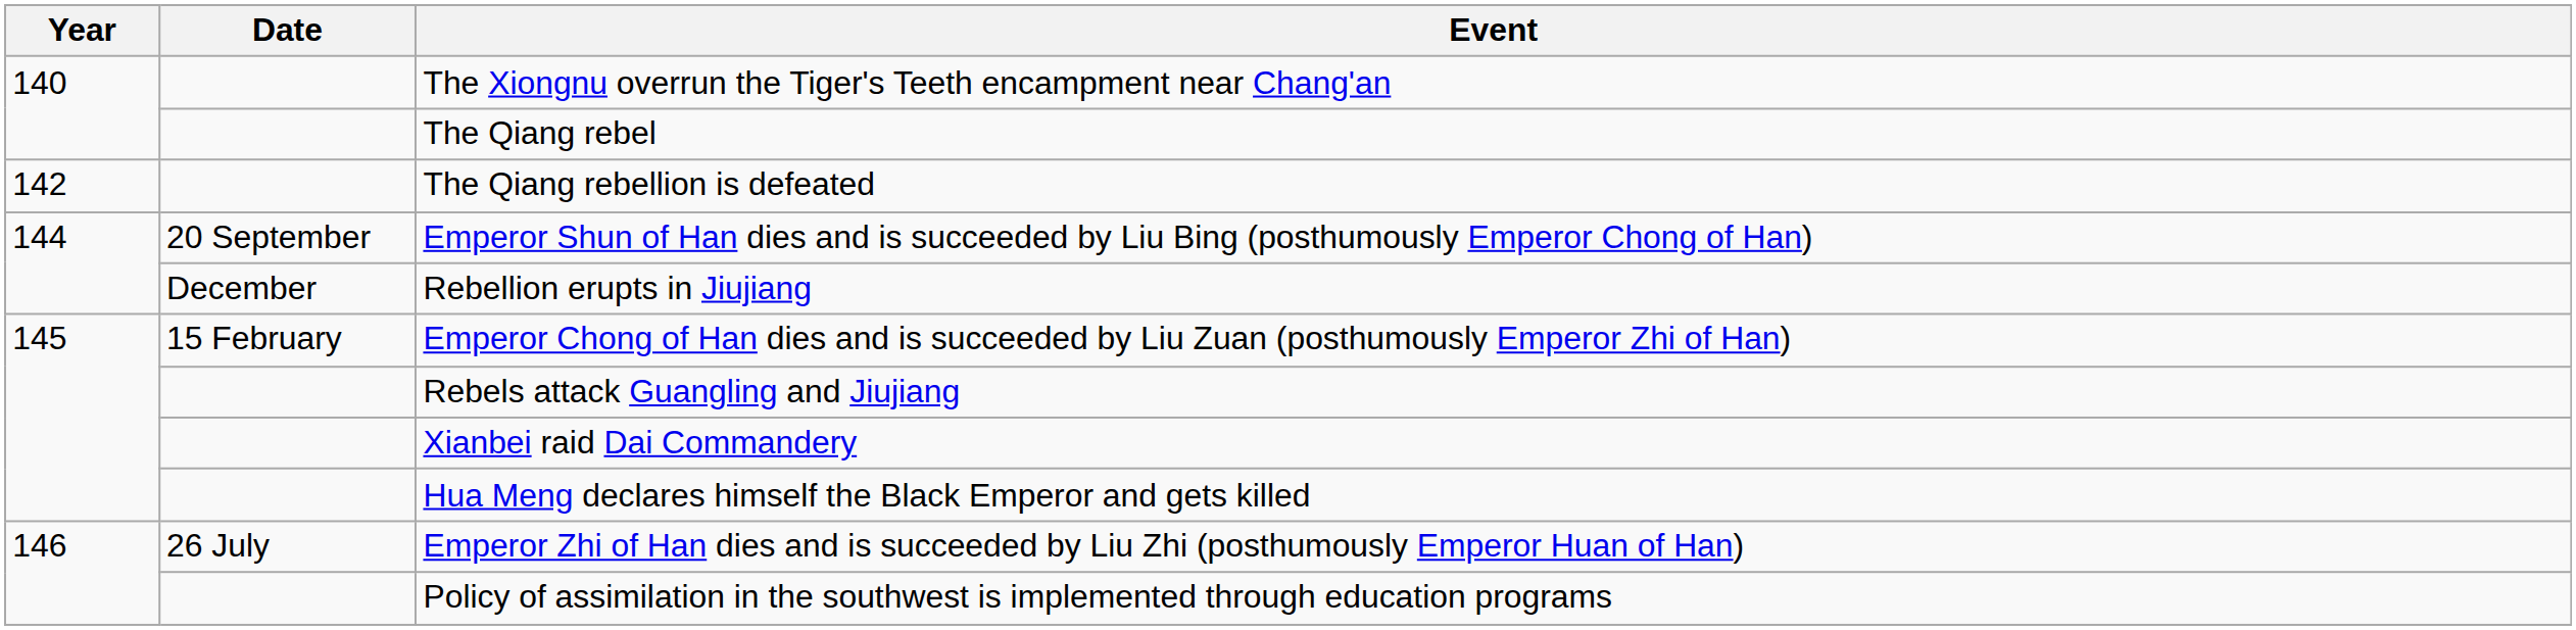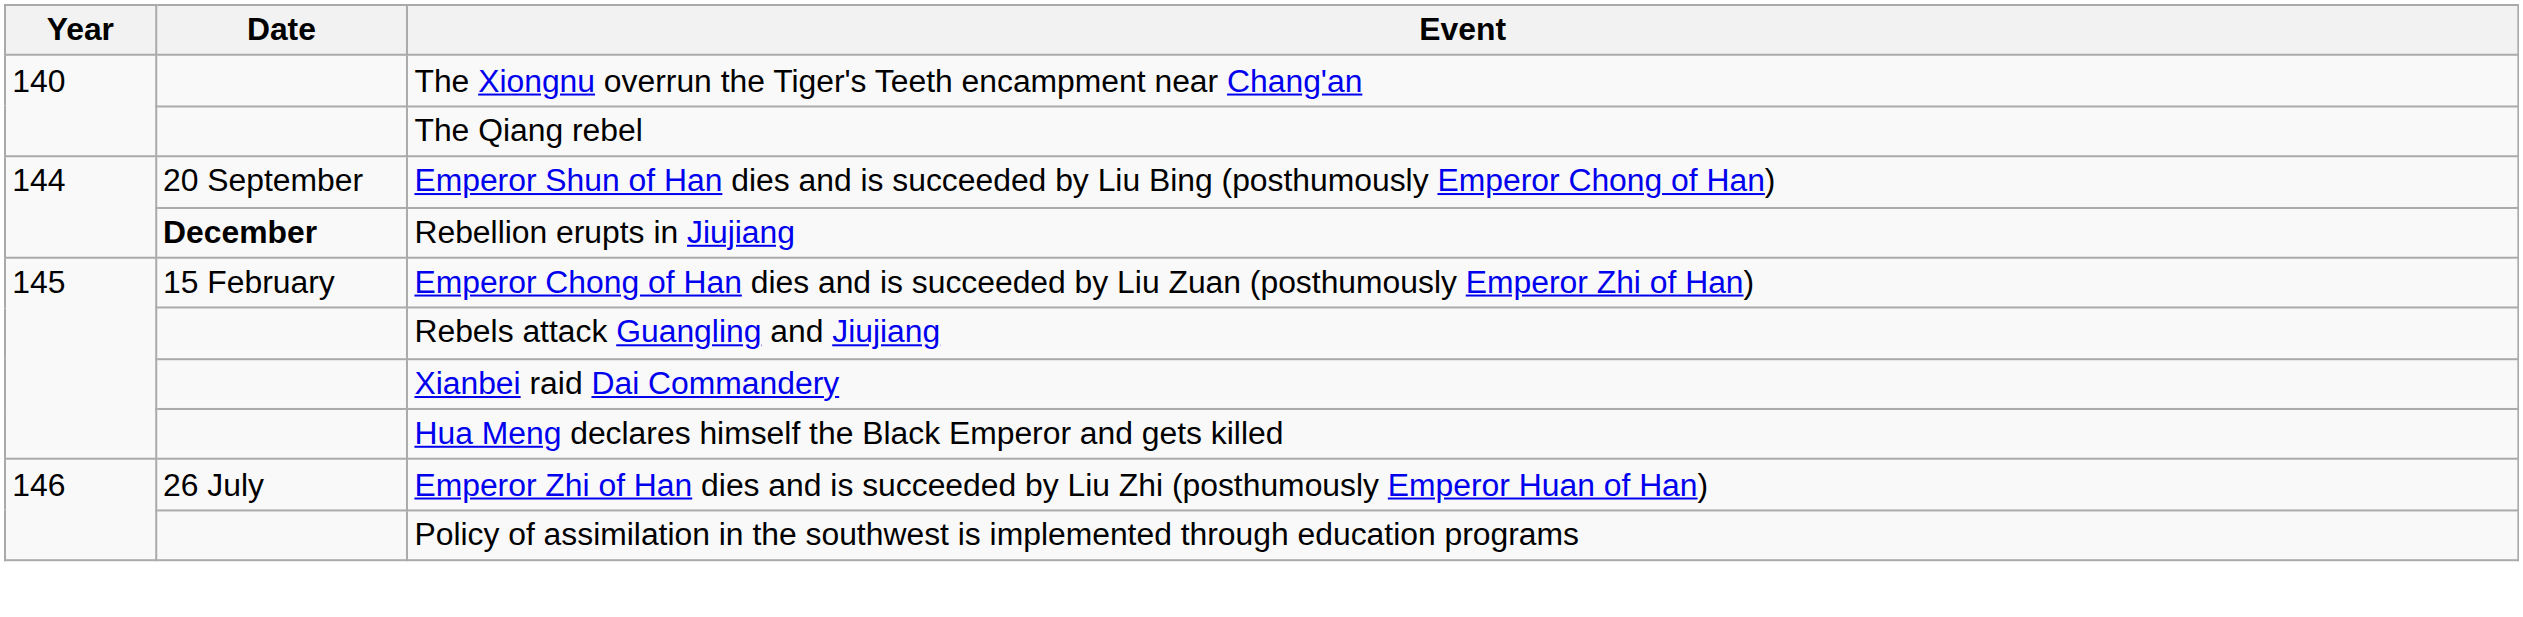 <table class="wikitable" style="width:100%;">
 <tr>
 <th style="width:6%">Year</th>
 <th style="width:10%">Date</th>
 <th>Event</th>
 </tr>
 <tr>
 <td rowspan="2" style="vertical-align:top;">140</td>
 <td></td>
 <td>The <a href='#'>Xiongnu</a> overrun the Tiger's Teeth encampment near <a href='#'>Chang'an</a></td>
 </tr>
 <tr>
 <td></td>
 <td>The Qiang rebel</td>
 </tr>
 <tr>
-<td>142</td>
-<td></td>
-<td>The Qiang rebellion is defeated</td>
-</tr>
-<tr>
 <td rowspan="2" style="vertical-align:top;">144</td>
 <td>20 September</td>
 <td><a href='#'>Emperor Shun of Han</a> dies and is succeeded by Liu Bing (posthumously <a href='#'>Emperor Chong of Han</a>)</td>
 </tr>
 <tr>
-<td>December</td>
+<td><strong>December</strong></td>
 <td>Rebellion erupts in <a href='#'>Jiujiang</a></td>
 </tr>
 <tr>
 <td rowspan="4" style="vertical-align:top;">145</td>
 <td>15 February</td>
 <td><a href='#'>Emperor Chong of Han</a> dies and is succeeded by Liu Zuan (posthumously <a href='#'>Emperor Zhi of Han</a>)</td>
 </tr>
 <tr>
 <td></td>
 <td>Rebels attack <a href='#'>Guangling</a> and <a href='#'>Jiujiang</a></td>
 </tr>
 <tr>
 <td></td>
 <td><a href='#'>Xianbei</a> raid <a href='#'>Dai Commandery</a></td>
 </tr>
 <tr>
 <td></td>
 <td><a href='#'>Hua Meng</a> declares himself the Black Emperor and gets killed</td>
 </tr>
 <tr>
 <td rowspan="2" style="vertical-align:top;">146</td>
 <td>26 July</td>
 <td><a href='#'>Emperor Zhi of Han</a> dies and is succeeded by Liu Zhi (posthumously <a href='#'>Emperor Huan of Han</a>)</td>
 </tr>
 <tr>
 <td></td>
 <td>Policy of assimilation in the southwest is implemented through education programs</td>
 </tr>
 </table>
